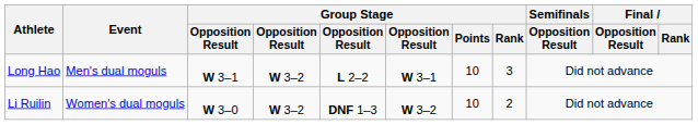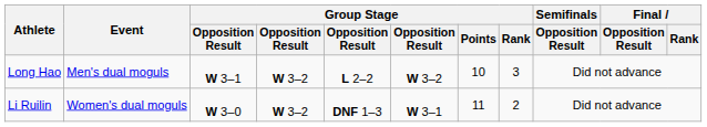 <table class="wikitable" style="font-size:90%">
 <tr>
 <th rowspan="2">Athlete</th>
 <th rowspan="2">Event</th>
 <th colspan=6>Group Stage</th>
 <th>Semifinals</th>
 <th colspan=2>Final / </th>
 </tr>
 <tr style="font-size:95%">
 <th>Opposition<br>Result</th>
 <th>Opposition<br>Result</th>
 <th>Opposition<br>Result</th>
 <th>Opposition<br>Result</th>
 <th>Points</th>
 <th>Rank</th>
 <th>Opposition<br>Result</th>
 <th>Opposition<br>Result</th>
 <th>Rank</th>
 </tr>
 <tr align=center>
 <td align=left><a href='#'>Long Hao</a></td>
 <td align=left><a href='#'>Men's dual moguls</a></td>
 <td><br><strong>W</strong> 3–1</td>
 <td><br><strong>W</strong> 3–2</td>
 <td><br><strong>L</strong> 2–2</td>
-<td><br><strong>W</strong> 3–1</td>
+<td><br><strong>W</strong> 3–2</td>
 <td>10</td>
 <td>3</td>
 <td colspan=3>Did not advance</td>
 </tr>
 <tr align=center>
 <td align=left><a href='#'>Li Ruilin</a></td>
 <td align=left><a href='#'>Women's dual moguls</a></td>
 <td><br><strong>W</strong> 3–0</td>
 <td><br><strong>W</strong> 3–2</td>
 <td><br><strong>DNF</strong> 1–3</td>
-<td><br><strong>W</strong> 3–2</td>
-<td>10</td>
+<td><br><strong>W</strong> 3–1</td>
+<td>11</td>
 <td>2</td>
 <td colspan=3>Did not advance</td>
 </tr>
 </table>
